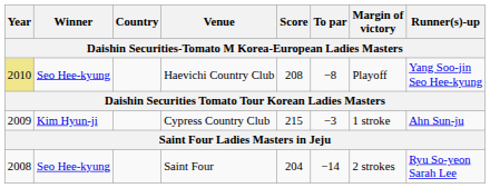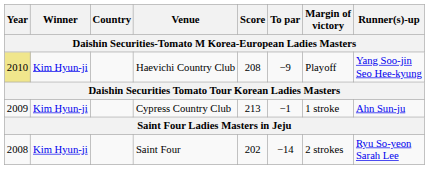 <table class=wikitable style="font-size:95%">
 <tr>
 <th>Year</th>
 <th>Winner</th>
 <th>Country</th>
 <th>Venue</th>
 <th>Score</th>
 <th>To par</th>
 <th>Margin of<br>victory</th>
 <th>Runner(s)-up</th>
 </tr>
 <tr>
 <th colspan=8>Daishin Securities-Tomato M Korea-European Ladies Masters</th>
 </tr>
 <tr>
 <td style="background: khaki;">2010</td>
-<td><a href='#'>Seo Hee-kyung</a></td>
+<td><a href='#'>Kim Hyun-ji</a></td>
 <td></td>
 <td>Haevichi Country Club</td>
 <td align=center>208</td>
-<td align=center>−8</td>
+<td align=center>−9</td>
 <td>Playoff</td>
 <td> <a href='#'>Yang Soo-jin</a><br> <a href='#'>Seo Hee-kyung</a></td>
 </tr>
 <tr>
 <th colspan=8>Daishin Securities Tomato Tour Korean Ladies Masters</th>
 </tr>
 <tr>
 <td>2009</td>
 <td><a href='#'>Kim Hyun-ji</a></td>
 <td></td>
 <td>Cypress Country Club</td>
-<td align=center>215</td>
-<td align=center>−3</td>
+<td align=center>213</td>
+<td align=center>−1</td>
 <td>1 stroke</td>
 <td> <a href='#'>Ahn Sun-ju</a></td>
 </tr>
 <tr>
 <th colspan=8>Saint Four Ladies Masters in Jeju</th>
 </tr>
 <tr>
 <td>2008</td>
-<td><a href='#'>Seo Hee-kyung</a></td>
+<td><a href='#'>Kim Hyun-ji</a></td>
 <td></td>
 <td>Saint Four</td>
-<td align=center>204</td>
+<td align=center>202</td>
 <td align=center>−14</td>
 <td>2 strokes</td>
 <td> <a href='#'>Ryu So-yeon</a><br> <a href='#'>Sarah Lee</a></td>
 </tr>
 </table>
